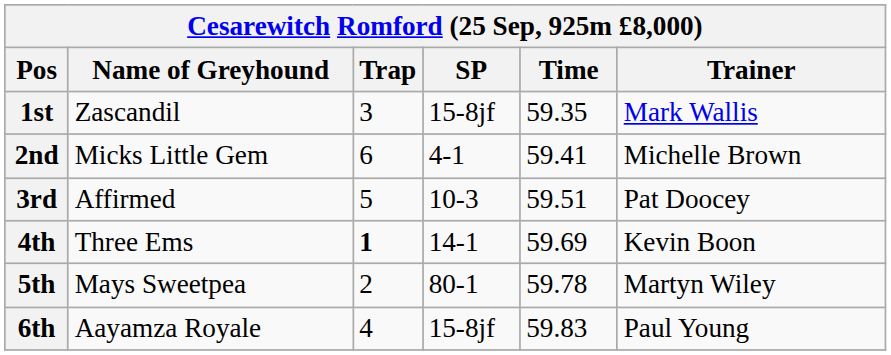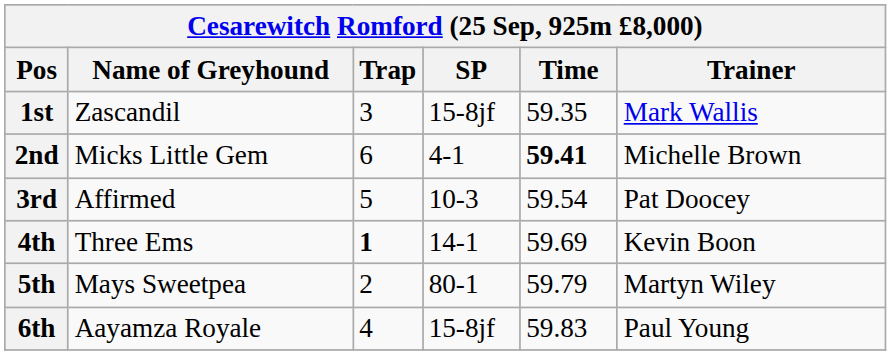 <table class="wikitable">
 <tr>
 <th colspan="6"><a href='#'>Cesarewitch</a> <a href='#'>Romford</a> (25 Sep, 925m £8,000)</th>
 </tr>
 <tr>
 <th width=30>Pos</th>
 <th width=160>Name of Greyhound</th>
 <th width=30>Trap</th>
 <th width=50>SP</th>
 <th width=50>Time</th>
 <th width=150>Trainer</th>
 </tr>
 <tr>
 <th>1st</th>
 <td>Zascandil</td>
 <td>3</td>
 <td>15-8jf</td>
 <td>59.35</td>
 <td><a href='#'>Mark Wallis</a></td>
 </tr>
 <tr>
 <th>2nd</th>
 <td>Micks Little Gem</td>
 <td>6</td>
 <td>4-1</td>
-<td>59.41</td>
+<td><strong>59.41</strong></td>
 <td>Michelle Brown</td>
 </tr>
 <tr>
 <th>3rd</th>
 <td>Affirmed</td>
 <td>5</td>
 <td>10-3</td>
-<td>59.51</td>
+<td>59.54</td>
 <td>Pat Doocey</td>
 </tr>
 <tr>
 <th>4th</th>
 <td>Three Ems</td>
 <td><strong>1</strong></td>
 <td>14-1</td>
 <td>59.69</td>
 <td>Kevin Boon</td>
 </tr>
 <tr>
 <th>5th</th>
 <td>Mays Sweetpea</td>
 <td>2</td>
 <td>80-1</td>
-<td>59.78</td>
+<td>59.79</td>
 <td>Martyn Wiley</td>
 </tr>
 <tr>
 <th>6th</th>
 <td>Aayamza Royale </td>
 <td>4</td>
 <td>15-8jf</td>
 <td>59.83</td>
 <td>Paul Young</td>
 </tr>
 </table>
